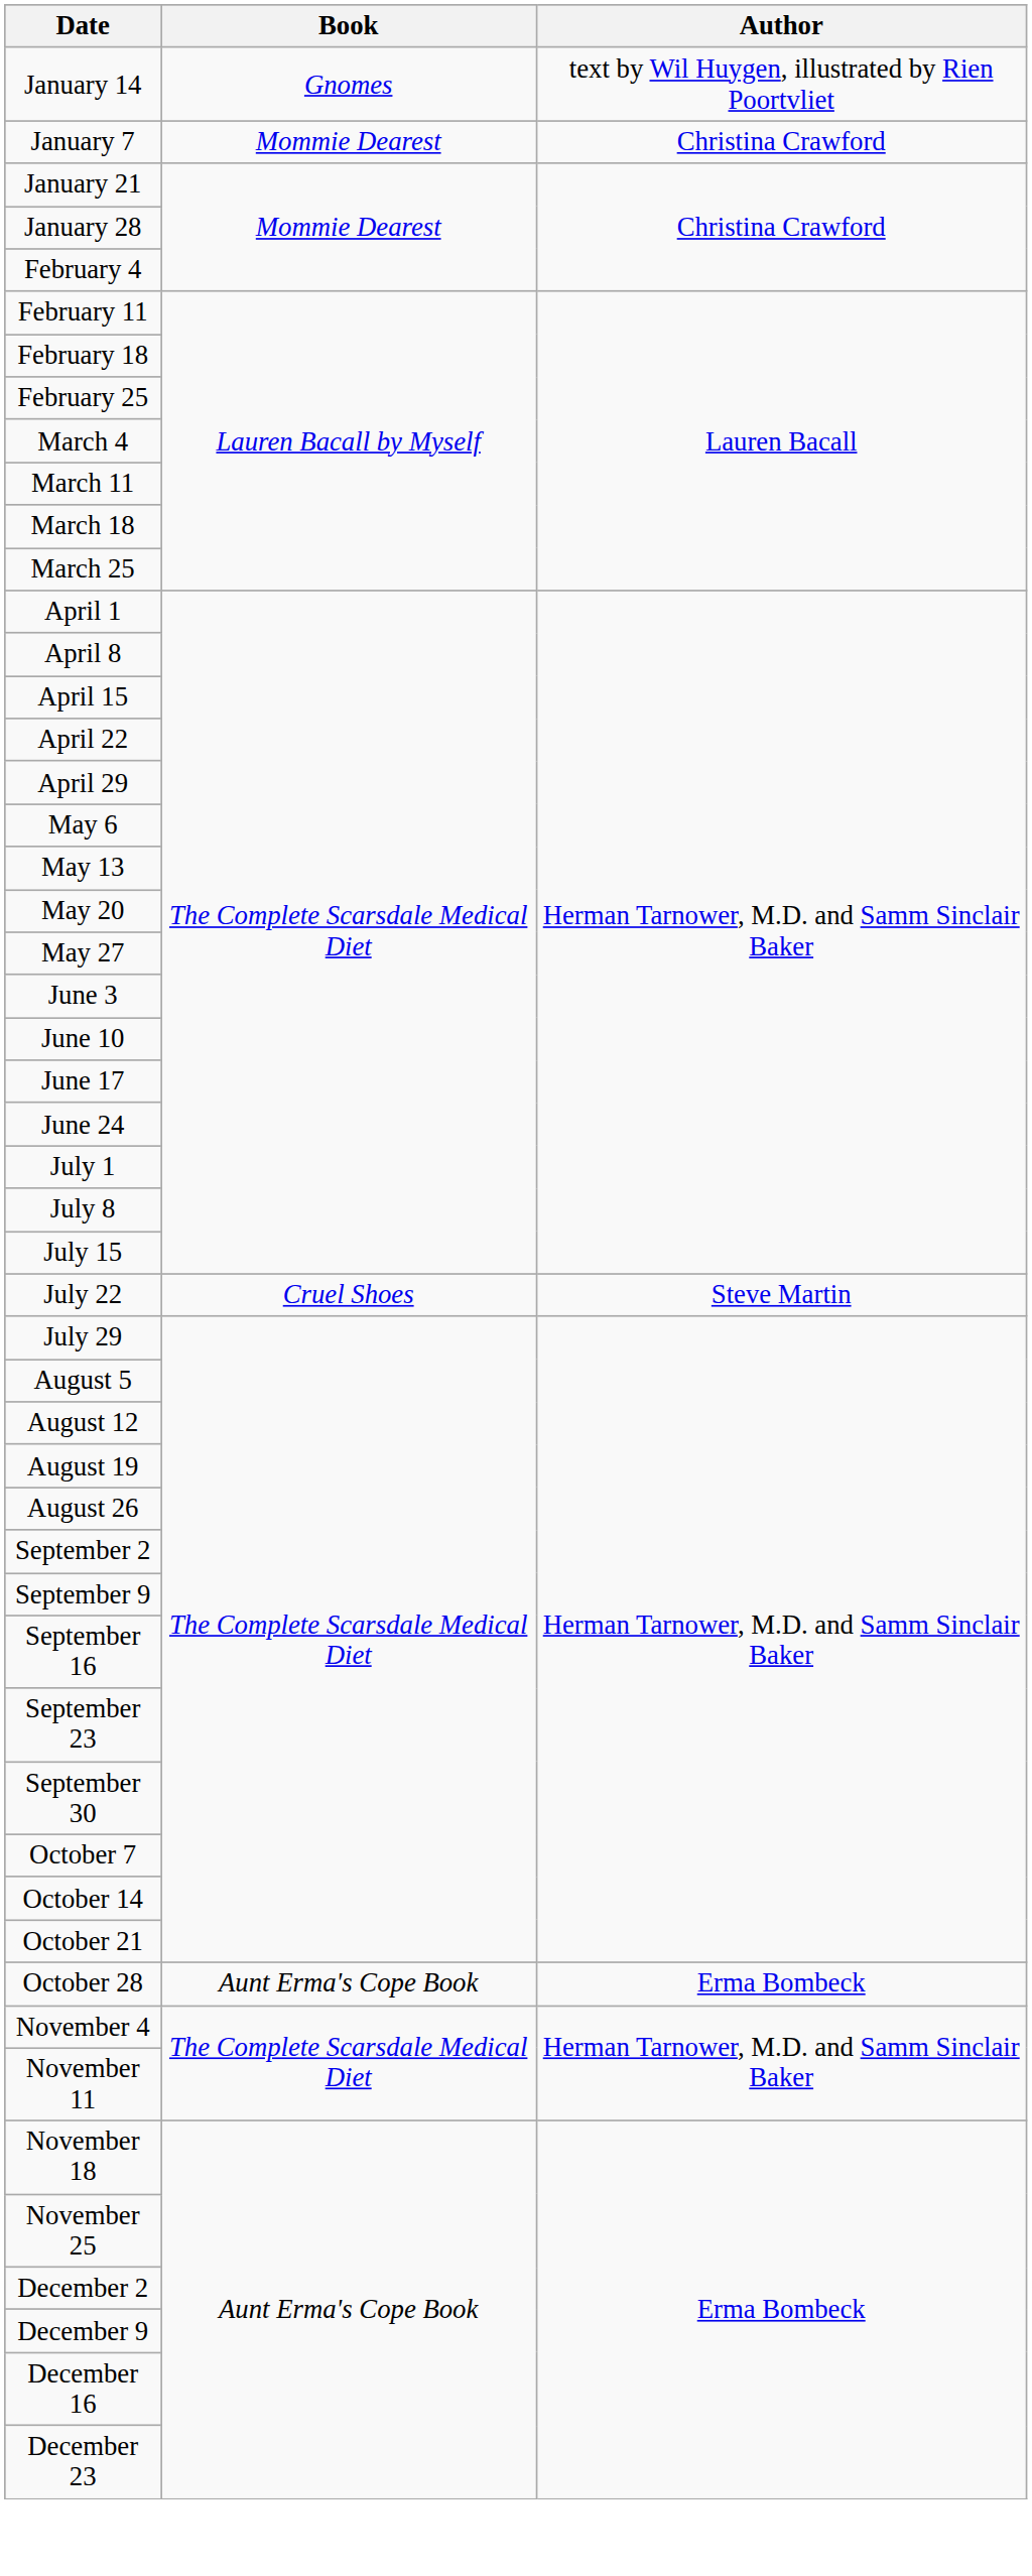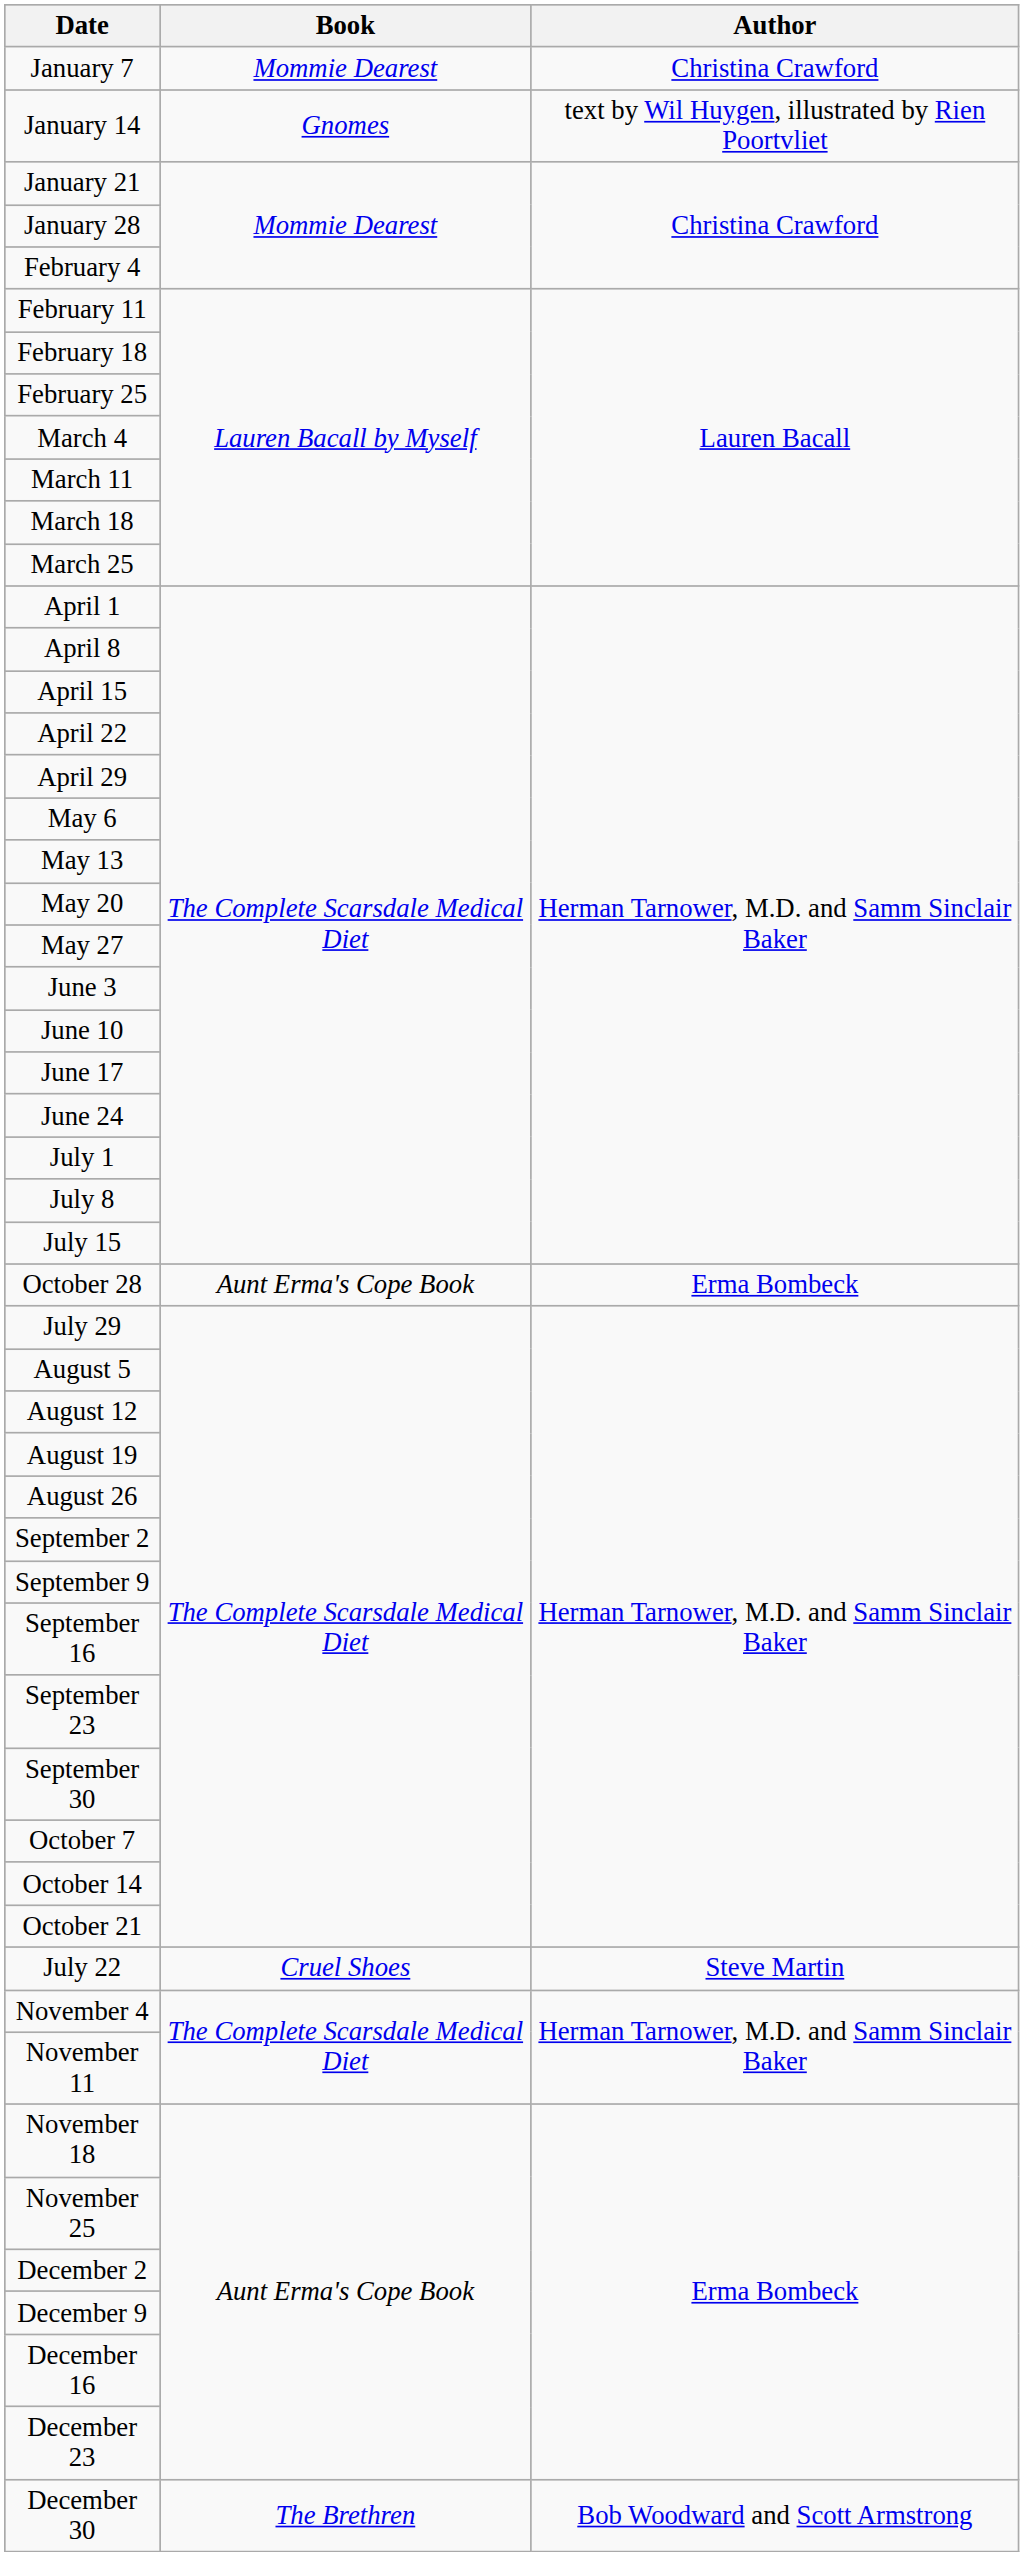 <table class="wikitable sortable" style="text-align: center">
 <tr>
 <th>Date</th>
 <th>Book</th>
 <th>Author</th>
 </tr>
 <tr>
+<td>January 7</td>
+<td><em><a href='#'>Mommie Dearest</a></em></td>
+<td><a href='#'>Christina Crawford</a></td>
+</tr>
+<tr>
 <td>January 14</td>
 <td><em><a href='#'>Gnomes</a></em></td>
 <td>text by <a href='#'>Wil Huygen</a>, illustrated by <a href='#'>Rien Poortvliet</a></td>
-</tr>
-<tr>
-<td>January 7</td>
-<td><em><a href='#'>Mommie Dearest</a></em></td>
-<td><a href='#'>Christina Crawford</a></td>
 </tr>
 <tr>
 <td>January 21</td>
 <td rowspan=3><em><a href='#'>Mommie Dearest</a></em></td>
 <td rowspan=3><a href='#'>Christina Crawford</a></td>
 </tr>
 <tr>
 <td>January 28</td>
 </tr>
 <tr>
 <td>February 4</td>
 </tr>
 <tr>
 <td>February 11</td>
 <td rowspan=7><em><a href='#'>Lauren Bacall by Myself</a></em></td>
 <td rowspan=7><a href='#'>Lauren Bacall</a></td>
 </tr>
 <tr>
 <td>February 18</td>
 </tr>
 <tr>
 <td>February 25</td>
 </tr>
 <tr>
 <td>March 4</td>
 </tr>
 <tr>
 <td>March 11</td>
 </tr>
 <tr>
 <td>March 18</td>
 </tr>
 <tr>
 <td>March 25</td>
 </tr>
 <tr>
 <td>April 1</td>
 <td rowspan=16><em><a href='#'>The Complete Scarsdale Medical Diet</a></em></td>
 <td rowspan=16><a href='#'>Herman Tarnower</a>, M.D. and <a href='#'>Samm Sinclair Baker</a></td>
 </tr>
 <tr>
 <td>April 8</td>
 </tr>
 <tr>
 <td>April 15</td>
 </tr>
 <tr>
 <td>April 22</td>
 </tr>
 <tr>
 <td>April 29</td>
 </tr>
 <tr>
 <td>May 6</td>
 </tr>
 <tr>
 <td>May 13</td>
 </tr>
 <tr>
 <td>May 20</td>
 </tr>
 <tr>
 <td>May 27</td>
 </tr>
 <tr>
 <td>June 3</td>
 </tr>
 <tr>
 <td>June 10</td>
 </tr>
 <tr>
 <td>June 17</td>
 </tr>
 <tr>
 <td>June 24</td>
 </tr>
 <tr>
 <td>July 1</td>
 </tr>
 <tr>
 <td>July 8</td>
 </tr>
 <tr>
 <td>July 15</td>
 </tr>
 <tr>
-<td>July 22</td>
-<td><em><a href='#'>Cruel Shoes</a></em></td>
-<td><a href='#'>Steve Martin</a></td>
+<td>October 28</td>
+<td><em>Aunt Erma's Cope Book</em></td>
+<td><a href='#'>Erma Bombeck</a></td>
 </tr>
 <tr>
 <td>July 29</td>
 <td rowspan=13><em><a href='#'>The Complete Scarsdale Medical Diet</a></em></td>
 <td rowspan=13><a href='#'>Herman Tarnower</a>, M.D. and <a href='#'>Samm Sinclair Baker</a></td>
 </tr>
 <tr>
 <td>August 5</td>
 </tr>
 <tr>
 <td>August 12</td>
 </tr>
 <tr>
 <td>August 19</td>
 </tr>
 <tr>
 <td>August 26</td>
 </tr>
 <tr>
 <td>September 2</td>
 </tr>
 <tr>
 <td>September 9</td>
 </tr>
 <tr>
 <td>September 16</td>
 </tr>
 <tr>
 <td>September 23</td>
 </tr>
 <tr>
 <td>September 30</td>
 </tr>
 <tr>
 <td>October 7</td>
 </tr>
 <tr>
 <td>October 14</td>
 </tr>
 <tr>
 <td>October 21</td>
 </tr>
 <tr>
-<td>October 28</td>
-<td><em>Aunt Erma's Cope Book</em></td>
-<td><a href='#'>Erma Bombeck</a></td>
+<td>July 22</td>
+<td><em><a href='#'>Cruel Shoes</a></em></td>
+<td><a href='#'>Steve Martin</a></td>
 </tr>
 <tr>
 <td>November 4</td>
 <td rowspan=2><em><a href='#'>The Complete Scarsdale Medical Diet</a></em></td>
 <td rowspan=2><a href='#'>Herman Tarnower</a>, M.D. and <a href='#'>Samm Sinclair Baker</a></td>
 </tr>
 <tr>
 <td>November 11</td>
 </tr>
 <tr>
 <td>November 18</td>
 <td rowspan=6><em>Aunt Erma's Cope Book</em></td>
 <td rowspan=6><a href='#'>Erma Bombeck</a></td>
 </tr>
 <tr>
 <td>November 25</td>
 </tr>
 <tr>
 <td>December 2</td>
 </tr>
 <tr>
 <td>December 9</td>
 </tr>
 <tr>
 <td>December 16</td>
 </tr>
 <tr>
 <td>December 23</td>
 </tr>
+<tr>
+<td>December 30</td>
+<td><em><a href='#'>The Brethren</a></em></td>
+<td><a href='#'>Bob Woodward</a> and <a href='#'>Scott Armstrong</a></td>
+</tr>
 </table>
